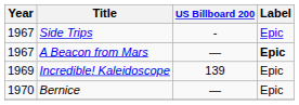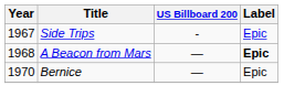 <table class="wikitable">
 <tr>
 <th scope="col">Year</th>
 <th scope="col">Title</th>
 <th scope="col"><small> <a href='#'>US Billboard 200</a></small></th>
 <th scope="col">Label</th>
 </tr>
 <tr>
 <td>1967</td>
 <td><em><a href='#'>Side Trips</a></em></td>
 <td align="center">-</td>
 <td><a href='#'>Epic</a></td>
 </tr>
 <tr>
-<td>1967</td>
+<td>1968</td>
 <td><em><a href='#'>A Beacon from Mars</a></em></td>
 <td align="center">—</td>
 <td><strong>Epic</strong></td>
-</tr>
-<tr>
-<td>1969</td>
-<td><em><a href='#'>Incredible! Kaleidoscope</a></em></td>
-<td align="center">139</td>
-<td>Epic</td>
 </tr>
 <tr>
 <td>1970</td>
 <td><em>Bernice</em></td>
 <td align="center">—</td>
 <td>Epic</td>
 </tr>
 <tr>
 </tr>
 </table>
